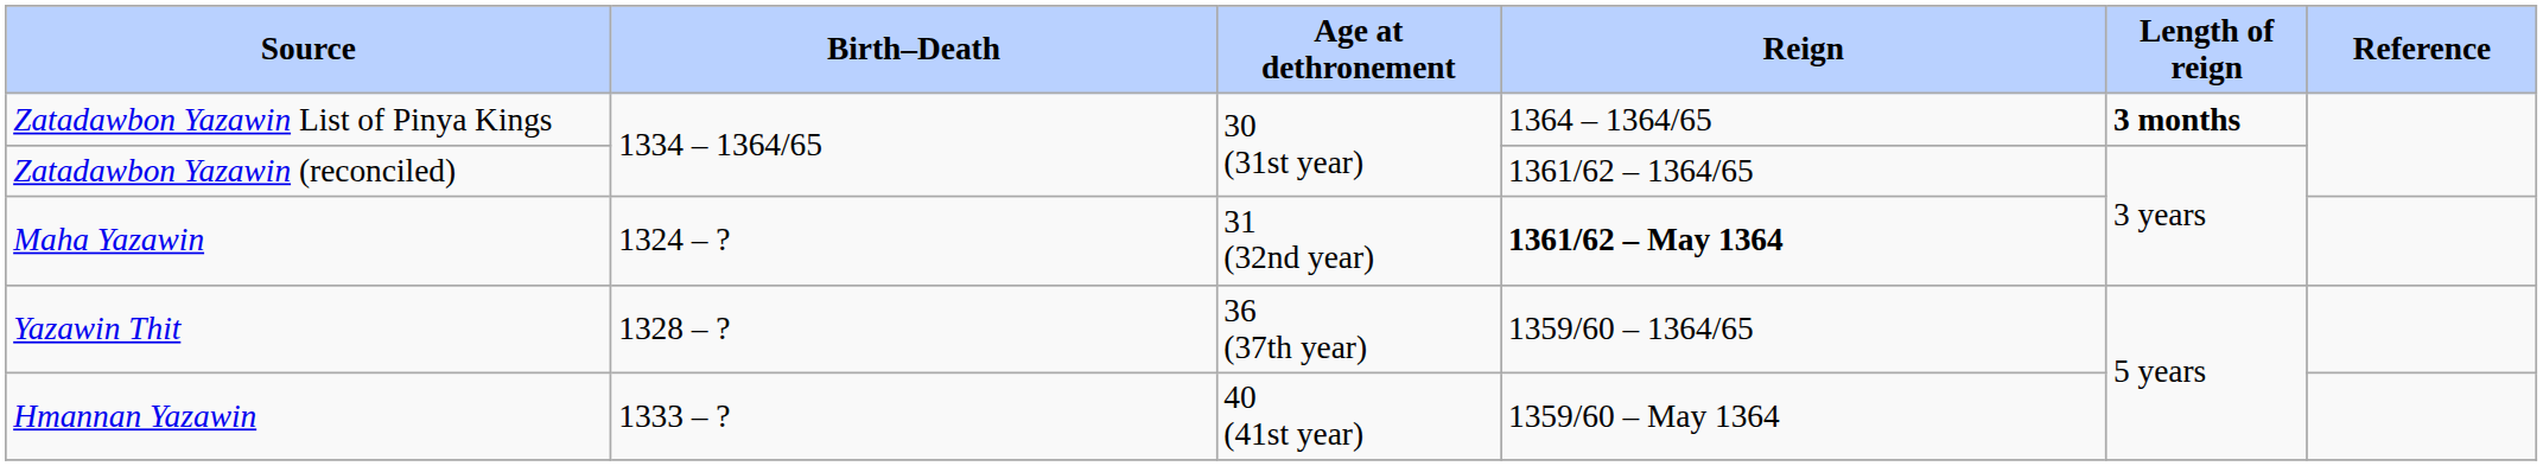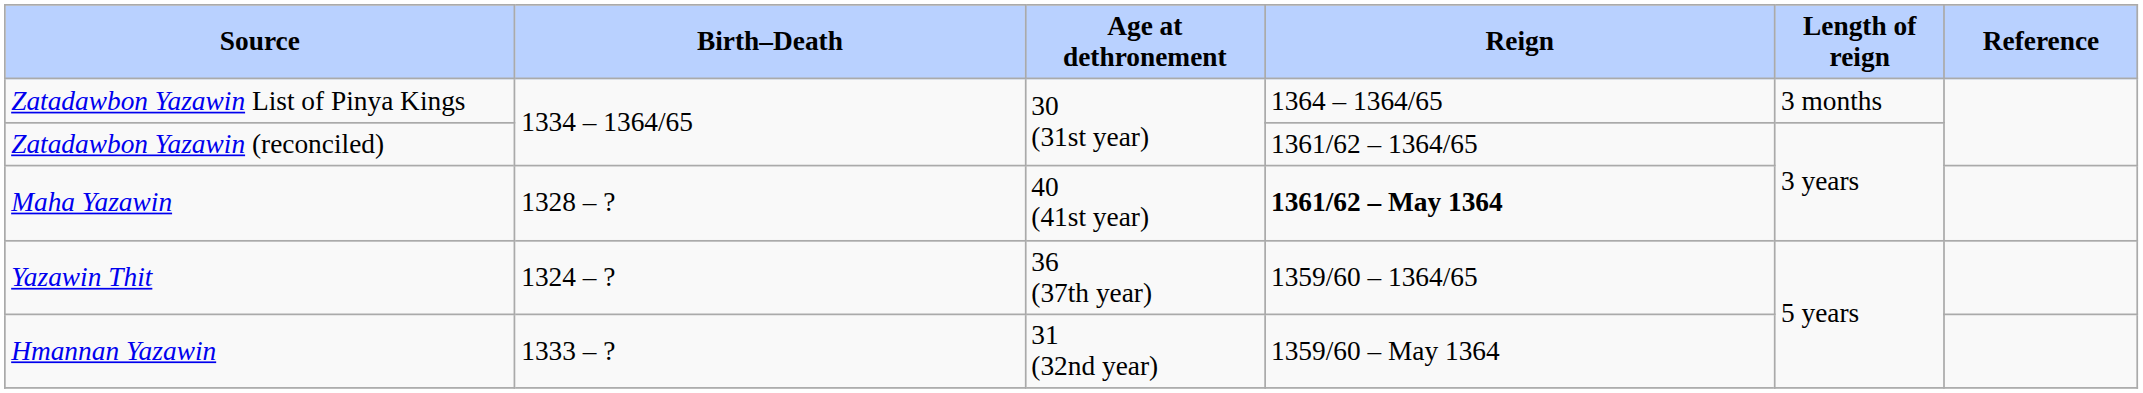 <table class="wikitable">
 <tr>
 <th style="background-color:#B9D1FF" width=15%>Source</th>
 <th style="background-color:#B9D1FF" width=15%>Birth–Death</th>
 <th style="background-color:#B9D1FF" width=5%>Age at dethronement</th>
 <th style="background-color:#B9D1FF" width=15%>Reign</th>
 <th style="background-color:#B9D1FF" width=5%>Length of reign</th>
 <th style="background-color:#B9D1FF" width=5%>Reference</th>
 </tr>
 <tr>
 <td><em><a href='#'>Zatadawbon Yazawin</a></em> List of Pinya Kings</td>
 <td rowspan="2"> 1334 – 1364/65</td>
 <td rowspan="2">30 <br> (31st year)</td>
 <td>1364 – 1364/65</td>
-<td><strong>3 months</strong></td>
+<td>3 months</td>
 <td rowspan="2"></td>
 </tr>
 <tr>
 <td><em><a href='#'>Zatadawbon Yazawin</a></em> (reconciled)</td>
 <td>1361/62 – 1364/65</td>
 <td rowspan="2">3 years</td>
 </tr>
 <tr>
 <td><em><a href='#'>Maha Yazawin</a></em></td>
-<td> 1324 – ?</td>
-<td>31 <br> (32nd year)</td>
+<td> 1328 – ?</td>
+<td>40 <br> (41st year)</td>
 <td><strong>1361/62 – May 1364</strong></td>
 <td></td>
 </tr>
 <tr>
 <td><em><a href='#'>Yazawin Thit</a></em></td>
-<td> 1328 – ?</td>
+<td> 1324 – ?</td>
 <td>36 <br> (37th year)</td>
 <td>1359/60 – 1364/65</td>
 <td rowspan="2">5 years</td>
 <td></td>
 </tr>
 <tr>
 <td><em><a href='#'>Hmannan Yazawin</a></em></td>
 <td> 1333 – ?</td>
-<td>40 <br> (41st year)</td>
+<td>31 <br> (32nd year)</td>
 <td>1359/60 – May 1364</td>
 <td></td>
 </tr>
 </table>
